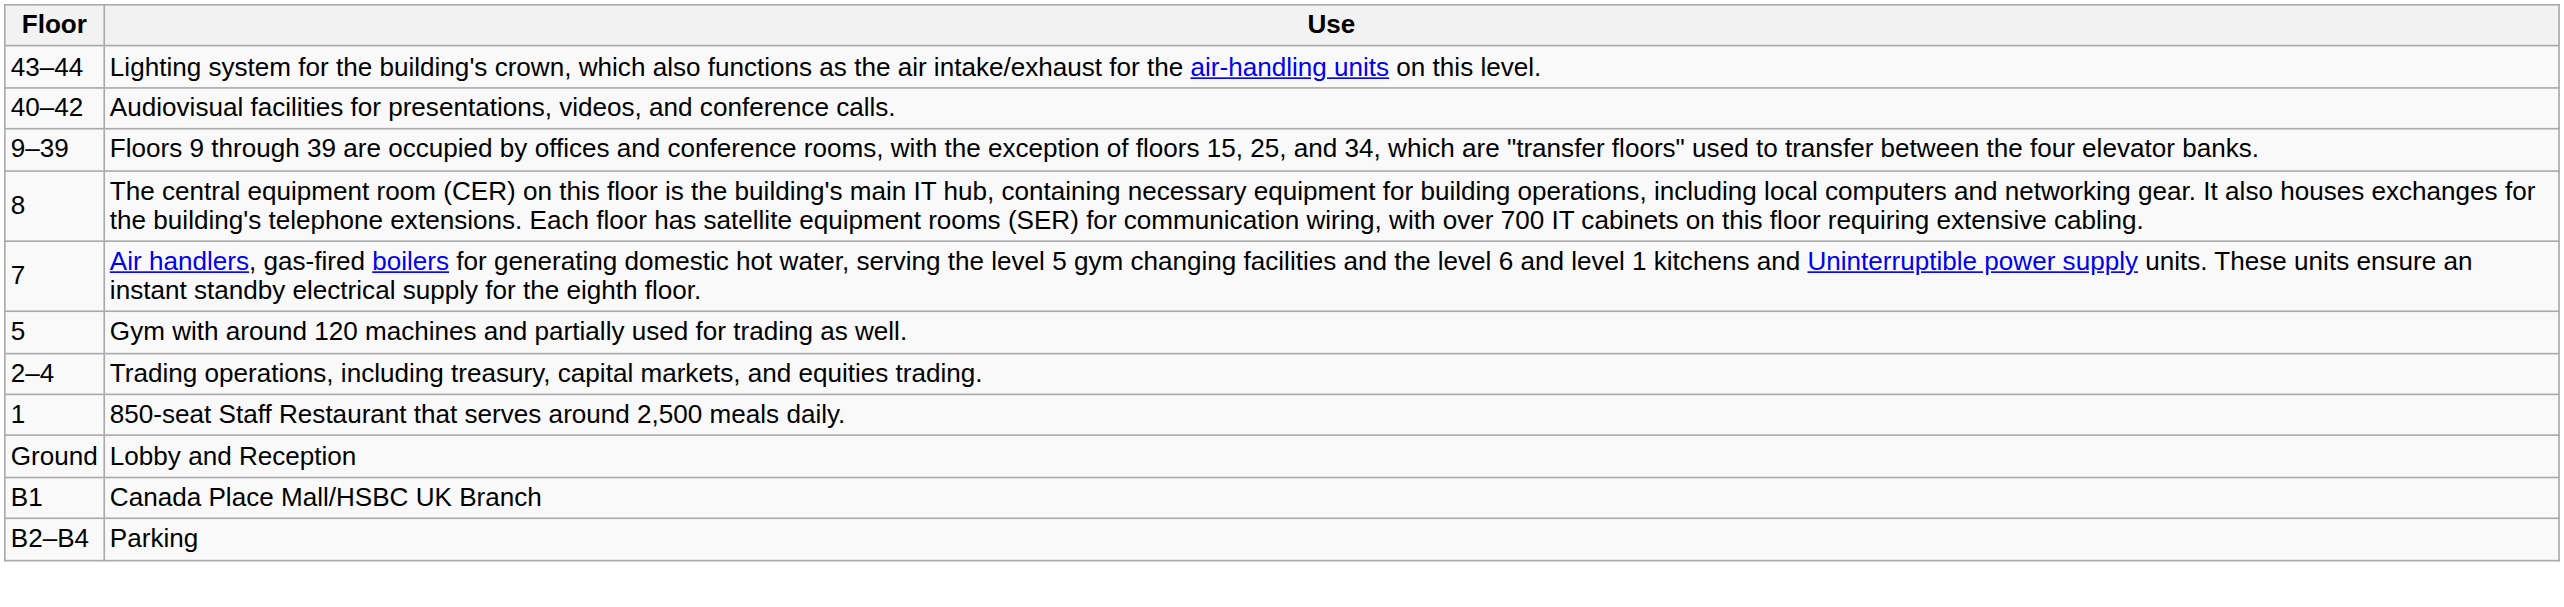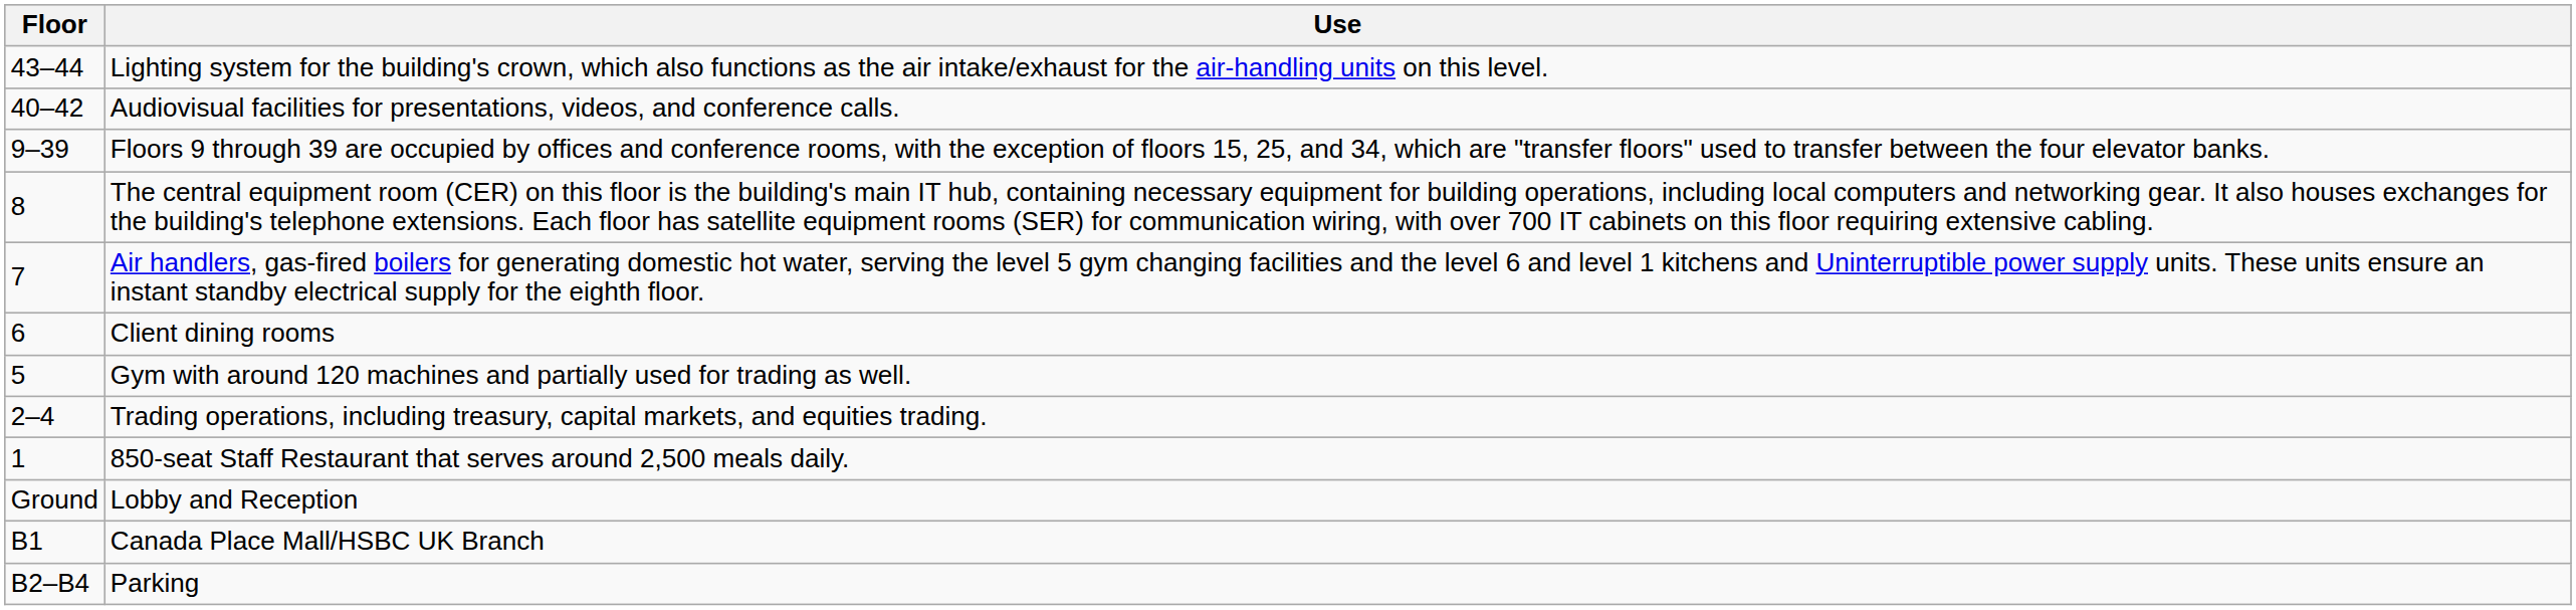 <table class="wikitable">
 <tr>
 <th>Floor</th>
 <th>Use</th>
 </tr>
 <tr>
 <td>43–44</td>
 <td>Lighting system for the building's crown, which also functions as the air intake/exhaust for the <a href='#'>air-handling units</a> on this level.</td>
 </tr>
 <tr>
 <td>40–42</td>
 <td>Audiovisual facilities for presentations, videos, and conference calls.</td>
 </tr>
 <tr>
 <td>9–39</td>
 <td>Floors 9 through 39 are occupied by offices and conference rooms, with the exception of floors 15, 25, and 34, which are "transfer floors" used to transfer between the four elevator banks.</td>
 </tr>
 <tr>
 <td>8</td>
 <td>The central equipment room (CER) on this floor is the building's main IT hub, containing necessary equipment for building operations, including local computers and networking gear. It also houses exchanges for the building's telephone extensions. Each floor has satellite equipment rooms (SER) for communication wiring, with over 700 IT cabinets on this floor requiring extensive cabling.</td>
 </tr>
 <tr>
 <td>7</td>
 <td><a href='#'>Air handlers</a>, gas-fired <a href='#'>boilers</a> for generating domestic hot water, serving the level 5 gym changing facilities and the level 6 and level 1 kitchens and <a href='#'>Uninterruptible power supply</a> units. These units ensure an instant standby electrical supply for the eighth floor.</td>
 </tr>
 <tr>
+<td>6</td>
+<td>Client dining rooms</td>
+</tr>
+<tr>
 <td>5</td>
 <td>Gym with around 120 machines and partially used for trading as well.</td>
 </tr>
 <tr>
 <td>2–4</td>
 <td>Trading operations, including treasury, capital markets, and equities trading.</td>
 </tr>
 <tr>
 <td>1</td>
 <td>850-seat Staff Restaurant that serves around 2,500 meals daily.</td>
 </tr>
 <tr>
 <td>Ground</td>
 <td>Lobby and Reception</td>
 </tr>
 <tr>
 <td>B1</td>
 <td>Canada Place Mall/HSBC UK Branch</td>
 </tr>
 <tr>
 <td>B2–B4</td>
 <td>Parking</td>
 </tr>
 </table>
